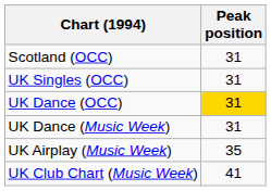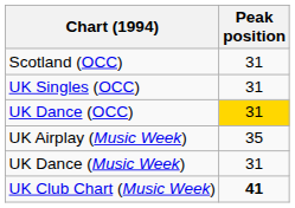 <table class="wikitable sortable">
 <tr>
 <th>Chart (1994)</th>
 <th>Peak<br>position</th>
 </tr>
 <tr>
 <td align="left">Scotland (<a href='#'>OCC</a>)</td>
 <td align="center">31</td>
 </tr>
 <tr>
 <td align="left"><a href='#'>UK Singles</a> (<a href='#'>OCC</a>)</td>
 <td align="center">31</td>
 </tr>
 <tr>
 <td align="left"><a href='#'>UK Dance</a> (<a href='#'>OCC</a>)</td>
 <td align="center" style="background: gold;">31</td>
 </tr>
 <tr>
+<td align="left">UK Airplay (<em><a href='#'>Music Week</a></em>)</td>
+<td align="center">35</td>
+</tr>
+<tr>
 <td align="left">UK Dance (<em><a href='#'>Music Week</a></em>)</td>
 <td align="center">31</td>
 </tr>
 <tr>
-<td align="left">UK Airplay (<em><a href='#'>Music Week</a></em>)</td>
-<td align="center">35</td>
-</tr>
-<tr>
 <td align="left"><a href='#'>UK Club Chart</a> (<em><a href='#'>Music Week</a></em>)</td>
-<td align="center">41</td>
+<td align="center"><strong>41</strong></td>
 </tr>
 </table>
